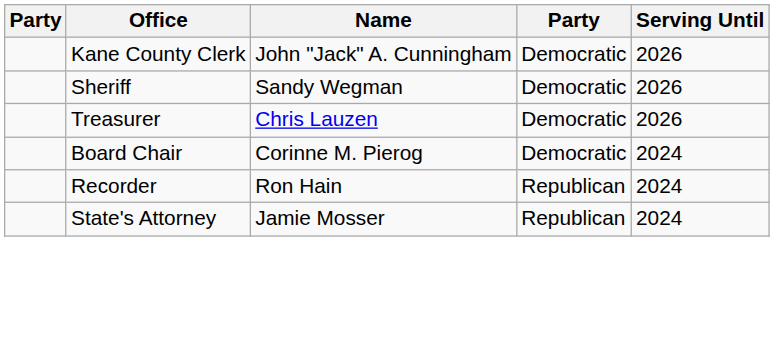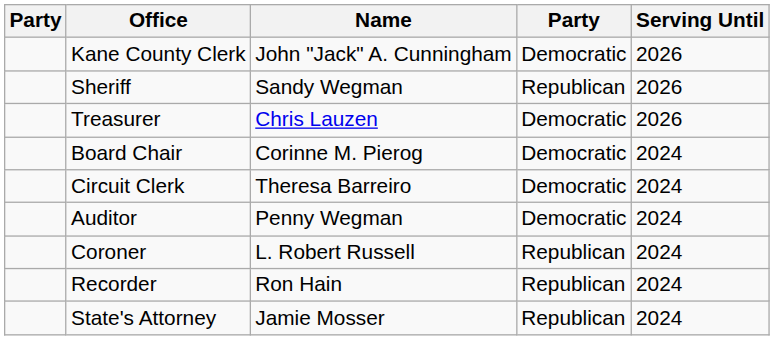 <table class="wikitable">
 <tr>
 <th>Party</th>
 <th>Office</th>
 <th>Name</th>
 <th>Party</th>
 <th>Serving Until</th>
 </tr>
 <tr>
 <td></td>
 <td>Kane County Clerk</td>
 <td>John "Jack" A. Cunningham</td>
 <td>Democratic</td>
 <td>2026</td>
 </tr>
 <tr>
 <td></td>
 <td>Sheriff</td>
 <td>Sandy Wegman</td>
-<td>Democratic</td>
+<td>Republican</td>
 <td>2026</td>
 </tr>
 <tr>
 <td></td>
 <td>Treasurer</td>
 <td><a href='#'>Chris Lauzen</a></td>
 <td>Democratic</td>
 <td>2026</td>
 </tr>
 <tr>
 <td></td>
 <td>Board Chair</td>
 <td>Corinne M. Pierog</td>
 <td>Democratic</td>
 <td>2024</td>
 </tr>
 <tr>
 <td></td>
+<td>Circuit Clerk</td>
+<td>Theresa Barreiro</td>
+<td>Democratic</td>
+<td>2024</td>
+</tr>
+<tr>
+<td></td>
+<td>Auditor</td>
+<td>Penny Wegman</td>
+<td>Democratic</td>
+<td>2024</td>
+</tr>
+<tr>
+<td></td>
+<td>Coroner</td>
+<td>L. Robert Russell</td>
+<td>Republican</td>
+<td>2024</td>
+</tr>
+<tr>
+<td></td>
 <td>Recorder</td>
 <td>Ron Hain</td>
 <td>Republican</td>
 <td>2024</td>
 </tr>
 <tr>
 <td></td>
 <td>State's Attorney</td>
 <td>Jamie Mosser</td>
 <td>Republican</td>
 <td>2024</td>
 </tr>
 </table>
